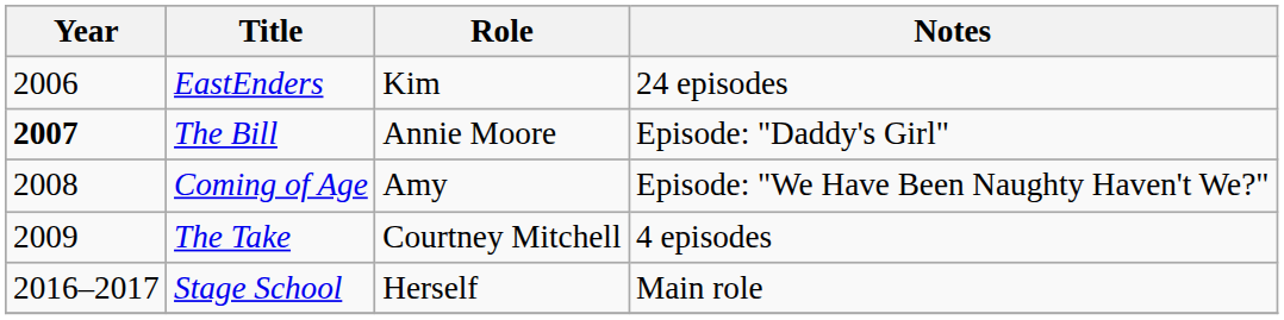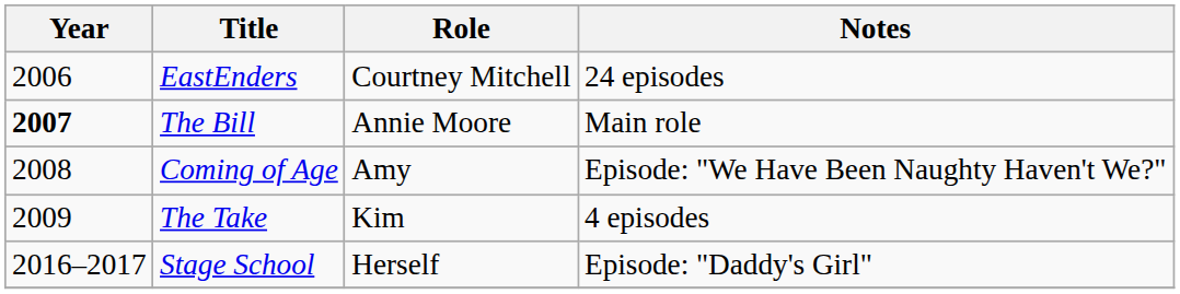 <table class="wikitable unsortable">
 <tr>
 <th>Year</th>
 <th>Title</th>
 <th>Role</th>
 <th>Notes</th>
 </tr>
 <tr>
 <td>2006</td>
 <td><em><a href='#'>EastEnders</a></em></td>
-<td>Kim</td>
+<td>Courtney Mitchell</td>
 <td>24 episodes</td>
 </tr>
 <tr>
 <td><strong>2007</strong></td>
 <td><em><a href='#'>The Bill</a></em></td>
 <td>Annie Moore</td>
-<td>Episode: "Daddy's Girl"</td>
+<td>Main role</td>
 </tr>
 <tr>
 <td>2008</td>
 <td><em><a href='#'>Coming of Age</a></em></td>
 <td>Amy</td>
 <td>Episode: "We Have Been Naughty Haven't We?"</td>
 </tr>
 <tr>
 <td>2009</td>
 <td><em><a href='#'>The Take</a></em></td>
-<td>Courtney Mitchell</td>
+<td>Kim</td>
 <td>4 episodes</td>
 </tr>
 <tr>
 <td>2016–2017</td>
 <td><em><a href='#'>Stage School</a></em></td>
 <td>Herself</td>
-<td>Main role</td>
+<td>Episode: "Daddy's Girl"</td>
 </tr>
 <tr>
 </tr>
 </table>
